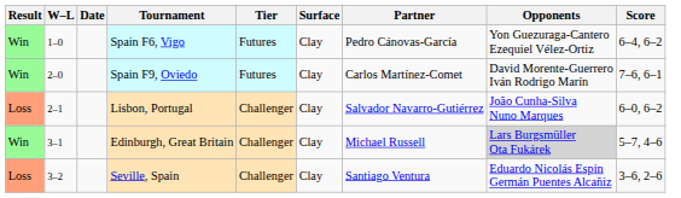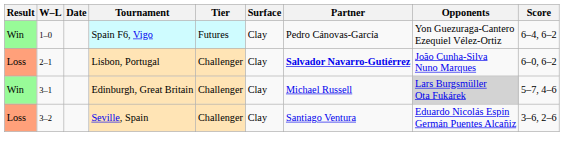 <table class="sortable wikitable">
 <tr>
 <th>Result</th>
 <th class="unsortable">W–L</th>
 <th>Date</th>
 <th>Tournament</th>
 <th>Tier</th>
 <th>Surface</th>
 <th>Partner</th>
 <th>Opponents</th>
 <th class="unsortable">Score</th>
 </tr>
 <tr>
 <td bgcolor=98fb98>Win</td>
 <td><small>1–0</small></td>
 <td></td>
 <td style="background:#cffcff;">Spain F6, <a href='#'>Vigo</a></td>
 <td style="background:#cffcff;">Futures</td>
 <td>Clay</td>
 <td> Pedro Cánovas-García</td>
 <td> Yon Guezuraga-Cantero<br> Ezequiel Vélez-Ortiz</td>
 <td>6–4, 6–2</td>
 </tr>
 <tr>
-<td bgcolor=98fb98>Win</td>
-<td><small>2–0</small></td>
-<td></td>
-<td style="background:#cffcff;">Spain F9, <a href='#'>Oviedo</a></td>
-<td style="background:#cffcff;">Futures</td>
-<td>Clay</td>
-<td> Carlos Martínez-Comet</td>
-<td> David Morente-Guerrero<br> Iván Rodrigo Marín</td>
-<td>7–6, 6–1</td>
-</tr>
-<tr>
 <td bgcolor=FFA07A>Loss</td>
 <td><small>2–1</small></td>
 <td></td>
 <td style="background:moccasin;">Lisbon, Portugal</td>
 <td style="background:moccasin;">Challenger</td>
 <td>Clay</td>
-<td> <a href='#'>Salvador Navarro-Gutiérrez</a></td>
+<td><strong> <a href='#'>Salvador Navarro-Gutiérrez</a></strong></td>
 <td> <a href='#'>João Cunha-Silva</a><br> <a href='#'>Nuno Marques</a></td>
 <td>6–0, 6–2</td>
 </tr>
 <tr>
 <td bgcolor=98fb98>Win</td>
 <td><small>3–1</small></td>
 <td></td>
 <td style="background:moccasin;">Edinburgh, Great Britain</td>
 <td style="background:moccasin;">Challenger</td>
 <td>Clay</td>
 <td> <a href='#'>Michael Russell</a></td>
 <td style="background: lightgrey;"> <a href='#'>Lars Burgsmüller</a><br> <a href='#'>Ota Fukárek</a></td>
 <td>5–7, 4–6</td>
 </tr>
 <tr>
 <td bgcolor=FFA07A>Loss</td>
 <td><small>3–2</small></td>
 <td></td>
 <td style="background:moccasin;"><a href='#'>Seville</a>, Spain</td>
 <td style="background:moccasin;">Challenger</td>
 <td>Clay</td>
 <td> <a href='#'>Santiago Ventura</a></td>
 <td> <a href='#'>Eduardo Nicolás Espin</a><br> <a href='#'>Germán Puentes Alcañiz</a></td>
 <td>3–6, 2–6</td>
 </tr>
 </table>
